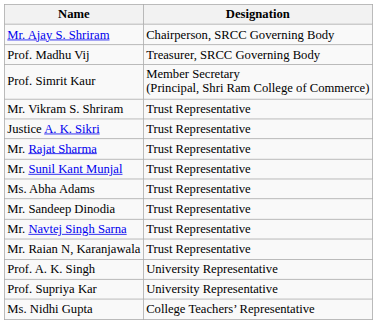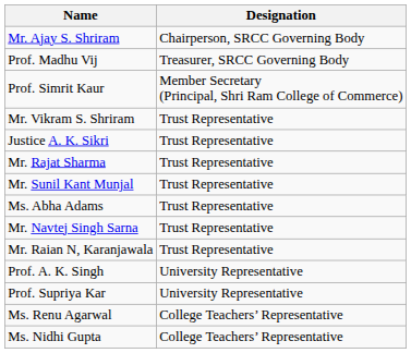 <table class="wikitable">
 <tr>
 <th>Name</th>
 <th>Designation</th>
 </tr>
 <tr>
 <td><a href='#'>Mr. Ajay S. Shriram</a></td>
 <td>Chairperson, SRCC Governing Body</td>
 </tr>
 <tr>
 <td>Prof. Madhu Vij</td>
 <td>Treasurer, SRCC Governing Body</td>
 </tr>
 <tr>
 <td>Prof. Simrit Kaur</td>
 <td>Member Secretary<br>(Principal, Shri Ram College of Commerce)</td>
 </tr>
 <tr>
 <td>Mr. Vikram S. Shriram</td>
 <td>Trust Representative</td>
 </tr>
 <tr>
 <td>Justice <a href='#'>A. K. Sikri</a></td>
 <td>Trust Representative</td>
 </tr>
 <tr>
 <td>Mr. <a href='#'>Rajat Sharma</a></td>
 <td>Trust Representative</td>
 </tr>
 <tr>
 <td>Mr. <a href='#'>Sunil Kant Munjal</a></td>
 <td>Trust Representative</td>
 </tr>
 <tr>
 <td>Ms. Abha Adams</td>
 <td>Trust Representative</td>
 </tr>
 <tr>
-<td>Mr. Sandeep Dinodia</td>
-<td>Trust Representative</td>
-</tr>
-<tr>
 <td>Mr. <a href='#'>Navtej Singh Sarna</a></td>
 <td>Trust Representative</td>
 </tr>
 <tr>
 <td>Mr. Raian N, Karanjawala</td>
 <td>Trust Representative</td>
 </tr>
 <tr>
 <td>Prof. A. K. Singh</td>
 <td>University Representative</td>
 </tr>
 <tr>
 <td>Prof. Supriya Kar</td>
 <td>University Representative</td>
 </tr>
 <tr>
+<td>Ms. Renu Agarwal</td>
+<td>College Teachers’ Representative</td>
+</tr>
+<tr>
 <td>Ms. Nidhi Gupta</td>
 <td>College Teachers’ Representative</td>
 </tr>
 </table>
